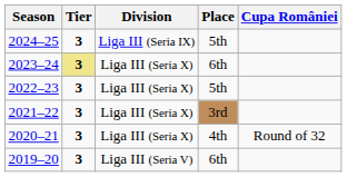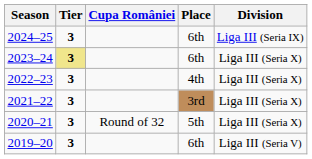 <table class="wikitable" style="text-align:center; font-size:90%">
 <tr>
 <th>Season</th>
 <th>Tier</th>
+<th><a href='#'>Cupa României</a></th>
+<th>Place</th>
 <th>Division</th>
-<th>Place</th>
-<th><a href='#'>Cupa României</a></th>
 </tr>
 <tr>
 <td><a href='#'>2024–25</a></td>
 <td><strong>3</strong></td>
+<td></td>
+<td>6th</td>
 <td><a href='#'>Liga III</a> <small>(Seria IX)</small></td>
-<td>5th</td>
-<td></td>
 </tr>
 <tr>
 <td><a href='#'>2023–24</a></td>
 <td style="background: khaki;"><strong>3</strong></td>
+<td></td>
+<td>6th</td>
 <td>Liga III <small>(Seria X)</small></td>
-<td>6th</td>
-<td></td>
 </tr>
 <tr>
 <td><a href='#'>2022–23</a></td>
 <td><strong>3</strong></td>
+<td></td>
+<td>4th</td>
 <td>Liga III <small>(Seria X)</small></td>
-<td>5th</td>
-<td></td>
 </tr>
 <tr>
 <td><a href='#'>2021–22</a></td>
 <td><strong>3</strong></td>
+<td></td>
+<td align=center bgcolor=#BF8D5B>3rd</td>
 <td>Liga III <small>(Seria X)</small></td>
-<td align=center bgcolor=#BF8D5B>3rd</td>
-<td></td>
 </tr>
 <tr>
 <td><a href='#'>2020–21</a></td>
 <td><strong>3</strong></td>
+<td>Round of 32</td>
+<td>5th</td>
 <td>Liga III <small>(Seria X)</small></td>
-<td>4th</td>
-<td>Round of 32</td>
 </tr>
 <tr>
 <td><a href='#'>2019–20</a></td>
 <td><strong>3</strong></td>
+<td></td>
+<td>6th</td>
 <td>Liga III <small>(Seria V)</small></td>
-<td>6th</td>
-<td></td>
 </tr>
 </table>
